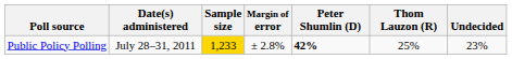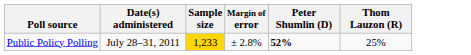 <table class="wikitable">
 <tr valign= bottom>
 <th>Poll source</th>
 <th style="width:120px;">Date(s)<br>administered</th>
 <th class=small>Sample<br>size</th>
 <th><small>Margin of</small><br>error</th>
 <th style="width:100px;">Peter<br>Shumlin (D)</th>
 <th style="width:100px;">Thom<br>Lauzon (R)</th>
-<th>Undecided</th>
 </tr>
 <tr>
 <td><a href='#'>Public Policy Polling</a></td>
 <td align=center>July 28–31, 2011</td>
 <td align=center style="background: gold;">1,233</td>
 <td align=center>± 2.8%</td>
-<td><strong>42%</strong></td>
+<td><strong>52%</strong></td>
 <td align=center>25%</td>
-<td align=center>23%</td>
 </tr>
 </table>
